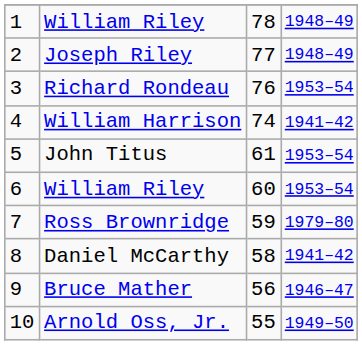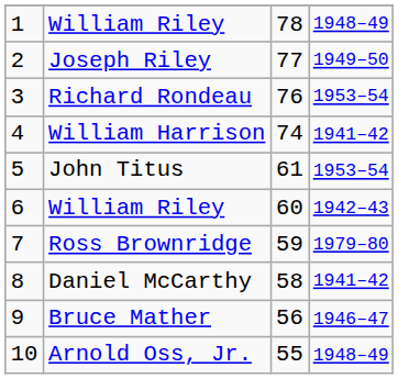 <table class="wikitable">
 <tr>
 </tr>
 <tr>
 <td>1</td>
 <td><a href='#'>William Riley</a></td>
 <td>78</td>
 <td style="font-size:80%;"><a href='#'>1948–49</a></td>
 </tr>
 <tr>
 <td>2</td>
 <td><a href='#'>Joseph Riley</a></td>
 <td>77</td>
-<td style="font-size:80%;"><a href='#'>1948–49</a></td>
+<td style="font-size:80%;"><a href='#'>1949–50</a></td>
 </tr>
 <tr>
 <td>3</td>
 <td><a href='#'>Richard Rondeau</a></td>
 <td>76</td>
 <td style="font-size:80%;"><a href='#'>1953–54</a></td>
 </tr>
 <tr>
 <td>4</td>
 <td><a href='#'>William Harrison</a></td>
 <td>74</td>
 <td style="font-size:80%;"><a href='#'>1941–42</a></td>
 </tr>
 <tr>
 <td>5</td>
 <td>John Titus</td>
 <td>61</td>
 <td style="font-size:80%;"><a href='#'>1953–54</a></td>
 </tr>
 <tr>
 <td>6</td>
 <td><a href='#'>William Riley</a></td>
 <td>60</td>
-<td style="font-size:80%;"><a href='#'>1953–54</a></td>
+<td style="font-size:80%;"><a href='#'>1942–43</a></td>
 </tr>
 <tr>
 <td>7</td>
 <td><a href='#'>Ross Brownridge</a></td>
 <td>59</td>
 <td style="font-size:80%;"><a href='#'>1979–80</a></td>
 </tr>
 <tr>
 <td>8</td>
 <td>Daniel McCarthy</td>
 <td>58</td>
 <td style="font-size:80%;"><a href='#'>1941–42</a></td>
 </tr>
 <tr>
 <td>9</td>
 <td><a href='#'>Bruce Mather</a></td>
 <td>56</td>
 <td style="font-size:80%;"><a href='#'>1946–47</a></td>
 </tr>
 <tr>
 <td>10</td>
 <td><a href='#'>Arnold Oss, Jr.</a></td>
 <td>55</td>
-<td style="font-size:80%;"><a href='#'>1949–50</a></td>
+<td style="font-size:80%;"><a href='#'>1948–49</a></td>
 </tr>
 </table>
